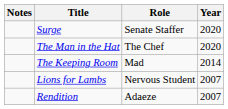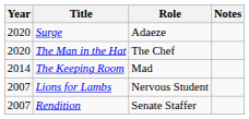 <table class="wikitable sortable">
 <tr>
-<th class="unsortable">Notes</th>
+<th>Year</th>
 <th>Title</th>
 <th>Role</th>
-<th>Year</th>
+<th class="unsortable">Notes</th>
 </tr>
 <tr>
+<td>2020</td>
+<td><em><a href='#'>Surge</a></em></td>
+<td>Adaeze</td>
 <td></td>
-<td><em><a href='#'>Surge</a></em></td>
-<td>Senate Staffer</td>
-<td>2020</td>
 </tr>
 <tr>
-<td></td>
+<td>2020</td>
 <td><em><a href='#'>The Man in the Hat</a></em></td>
 <td>The Chef</td>
-<td>2020</td>
+<td></td>
 </tr>
 <tr>
-<td></td>
+<td>2014</td>
 <td><em><a href='#'>The Keeping Room</a></em></td>
 <td>Mad</td>
-<td>2014</td>
+<td></td>
 </tr>
 <tr>
-<td></td>
+<td>2007</td>
 <td><em><a href='#'>Lions for Lambs</a></em></td>
 <td>Nervous Student</td>
-<td>2007</td>
+<td></td>
 </tr>
 <tr>
+<td>2007</td>
+<td><em><a href='#'>Rendition</a></em></td>
+<td>Senate Staffer</td>
 <td></td>
-<td><em><a href='#'>Rendition</a></em></td>
-<td>Adaeze</td>
-<td>2007</td>
 </tr>
 </table>
